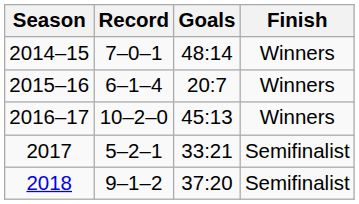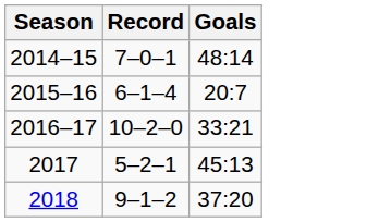 <table class="wikitable">
 <tr>
 <th>Season</th>
 <th>Record</th>
 <th>Goals</th>
-<th>Finish</th>
 </tr>
 <tr align=center>
 <td>2014–15</td>
 <td>7–0–1</td>
 <td>48:14</td>
-<td>Winners</td>
 </tr>
 <tr align=center>
 <td>2015–16</td>
 <td>6–1–4</td>
 <td>20:7</td>
-<td>Winners</td>
 </tr>
 <tr align=center>
 <td>2016–17</td>
 <td>10–2–0</td>
-<td>45:13</td>
-<td>Winners</td>
+<td>33:21</td>
 </tr>
 <tr align=center>
 <td>2017</td>
 <td>5–2–1</td>
-<td>33:21</td>
-<td>Semifinalist</td>
+<td>45:13</td>
 </tr>
 <tr align=center>
 <td><a href='#'>2018</a></td>
 <td>9–1–2</td>
 <td>37:20</td>
-<td>Semifinalist</td>
 </tr>
 </table>
